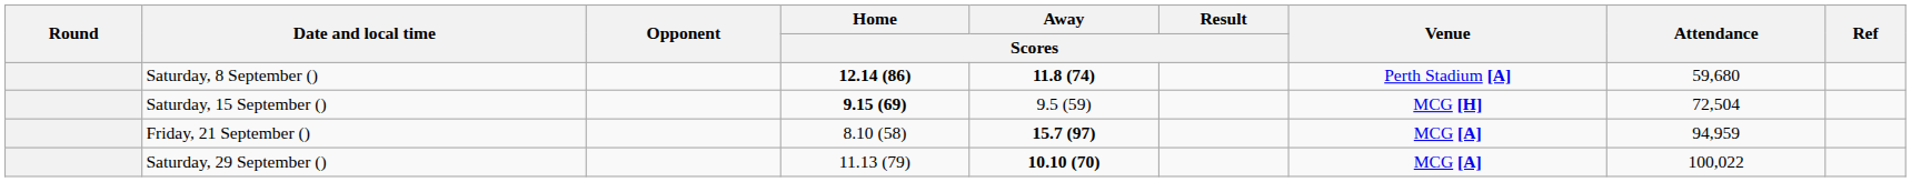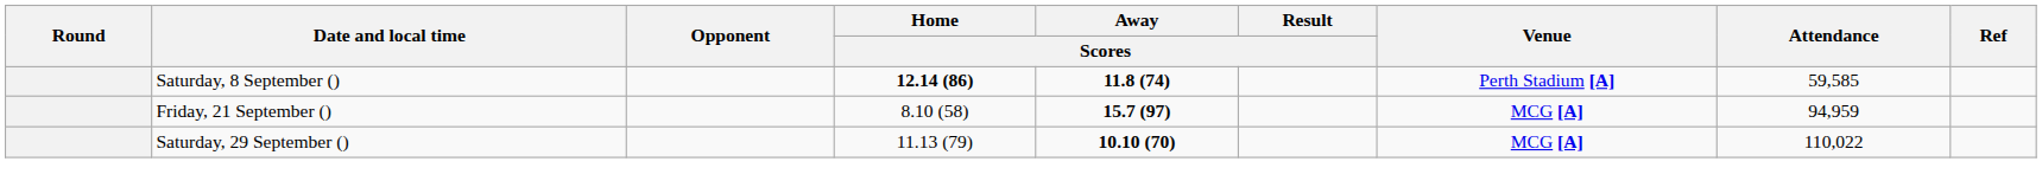 <table class="wikitable plainrowheaders" style="font-size:90%; width:100%; text-align:center;">
 <tr>
 <th scope="col" rowspan="2">Round</th>
 <th scope="col" rowspan="2">Date and local time</th>
 <th scope="col" rowspan="2">Opponent</th>
 <th scope="col">Home</th>
 <th scope="col">Away</th>
 <th scope="col">Result</th>
 <th scope="col" rowspan="2">Venue</th>
 <th scope="col" rowspan="2">Attendance</th>
 <th scope="col" rowspan="2">Ref</th>
 </tr>
 <tr>
 <th scope="col" colspan="3">Scores</th>
 </tr>
 <tr>
 <th scope="row"></th>
 <td align=left>Saturday, 8 September ()</td>
 <td align=left></td>
 <td><strong>12.14 (86)</strong></td>
 <td><strong>11.8 (74)</strong></td>
 <td></td>
 <td><a href='#'>Perth Stadium</a> <a href='#'><strong>[A]</strong></a></td>
-<td>59,680</td>
-<td></td>
-</tr>
-<tr>
-<th scope="row"></th>
-<td align=left>Saturday, 15 September ()</td>
-<td align=left></td>
-<td><strong>9.15 (69)</strong></td>
-<td>9.5 (59)</td>
-<td></td>
-<td><a href='#'>MCG</a> <a href='#'><strong>[H]</strong></a></td>
-<td>72,504</td>
+<td>59,585</td>
 <td></td>
 </tr>
 <tr>
 <th scope="row"></th>
 <td align=left>Friday, 21 September ()</td>
 <td align=left></td>
 <td>8.10 (58)</td>
 <td><strong>15.7 (97)</strong></td>
 <td></td>
 <td><a href='#'>MCG</a> <a href='#'><strong>[A]</strong></a></td>
 <td>94,959</td>
 <td></td>
 </tr>
 <tr>
 <th scope="row"></th>
 <td align=left>Saturday, 29 September ()</td>
 <td align=left></td>
 <td>11.13 (79)</td>
 <td><strong>10.10 (70)</strong></td>
 <td></td>
 <td><a href='#'>MCG</a> <a href='#'><strong>[A]</strong></a></td>
-<td>100,022</td>
+<td>110,022</td>
 <td></td>
 </tr>
 </table>
